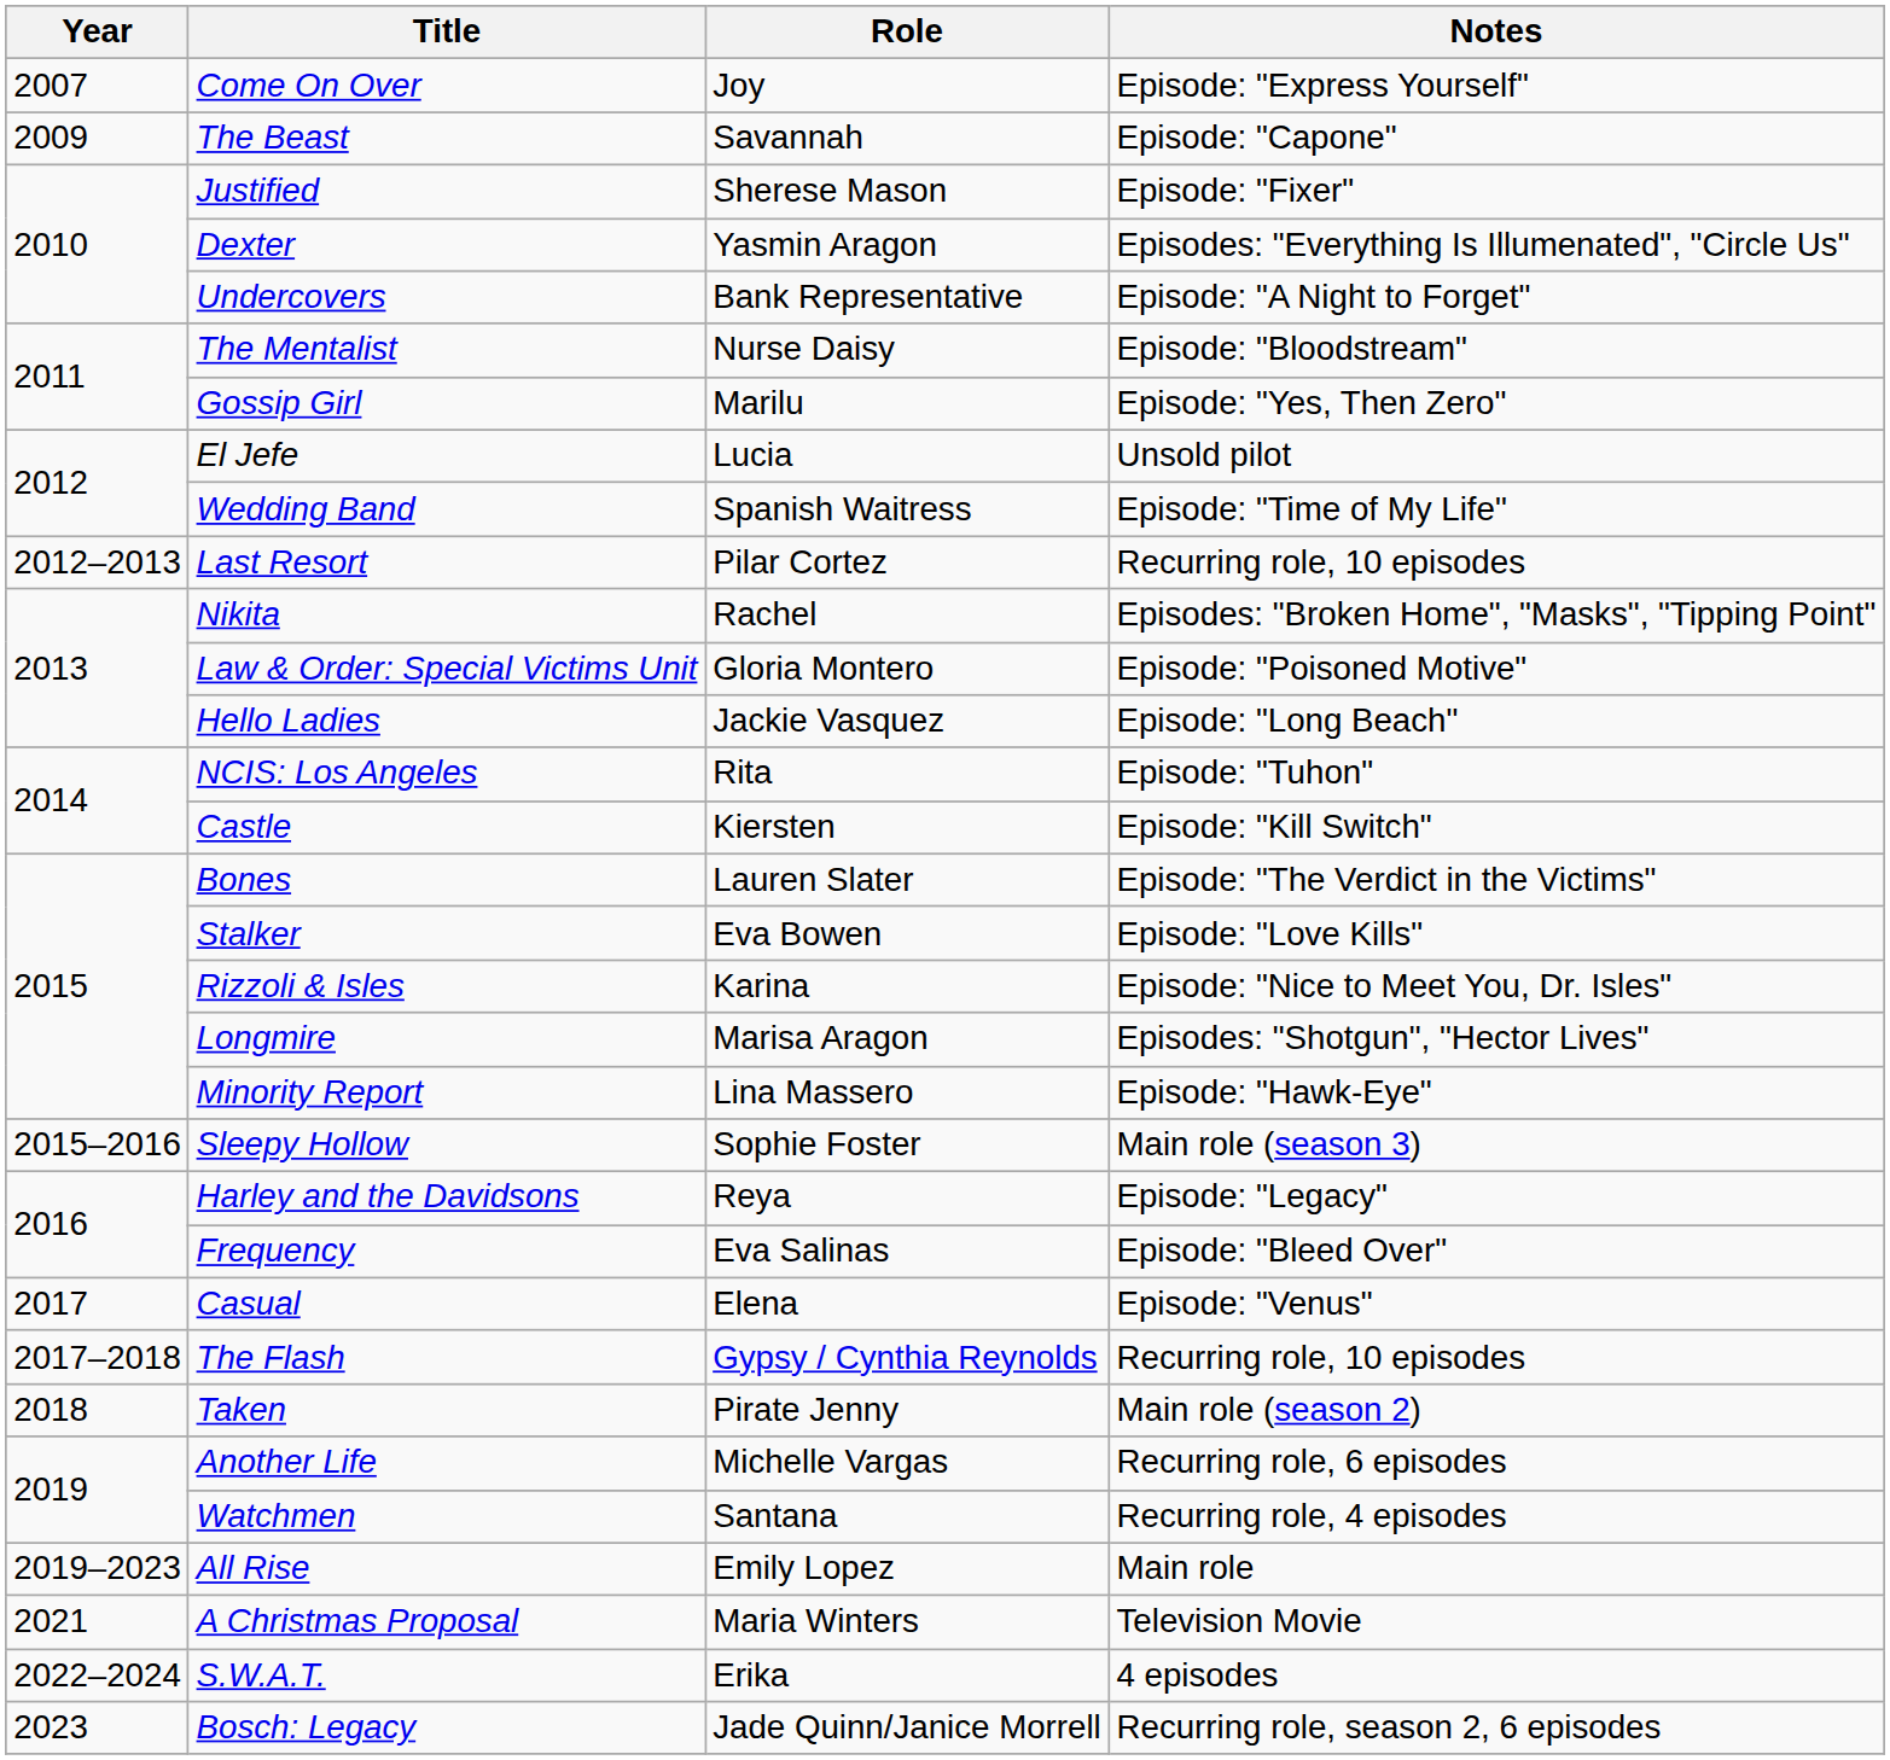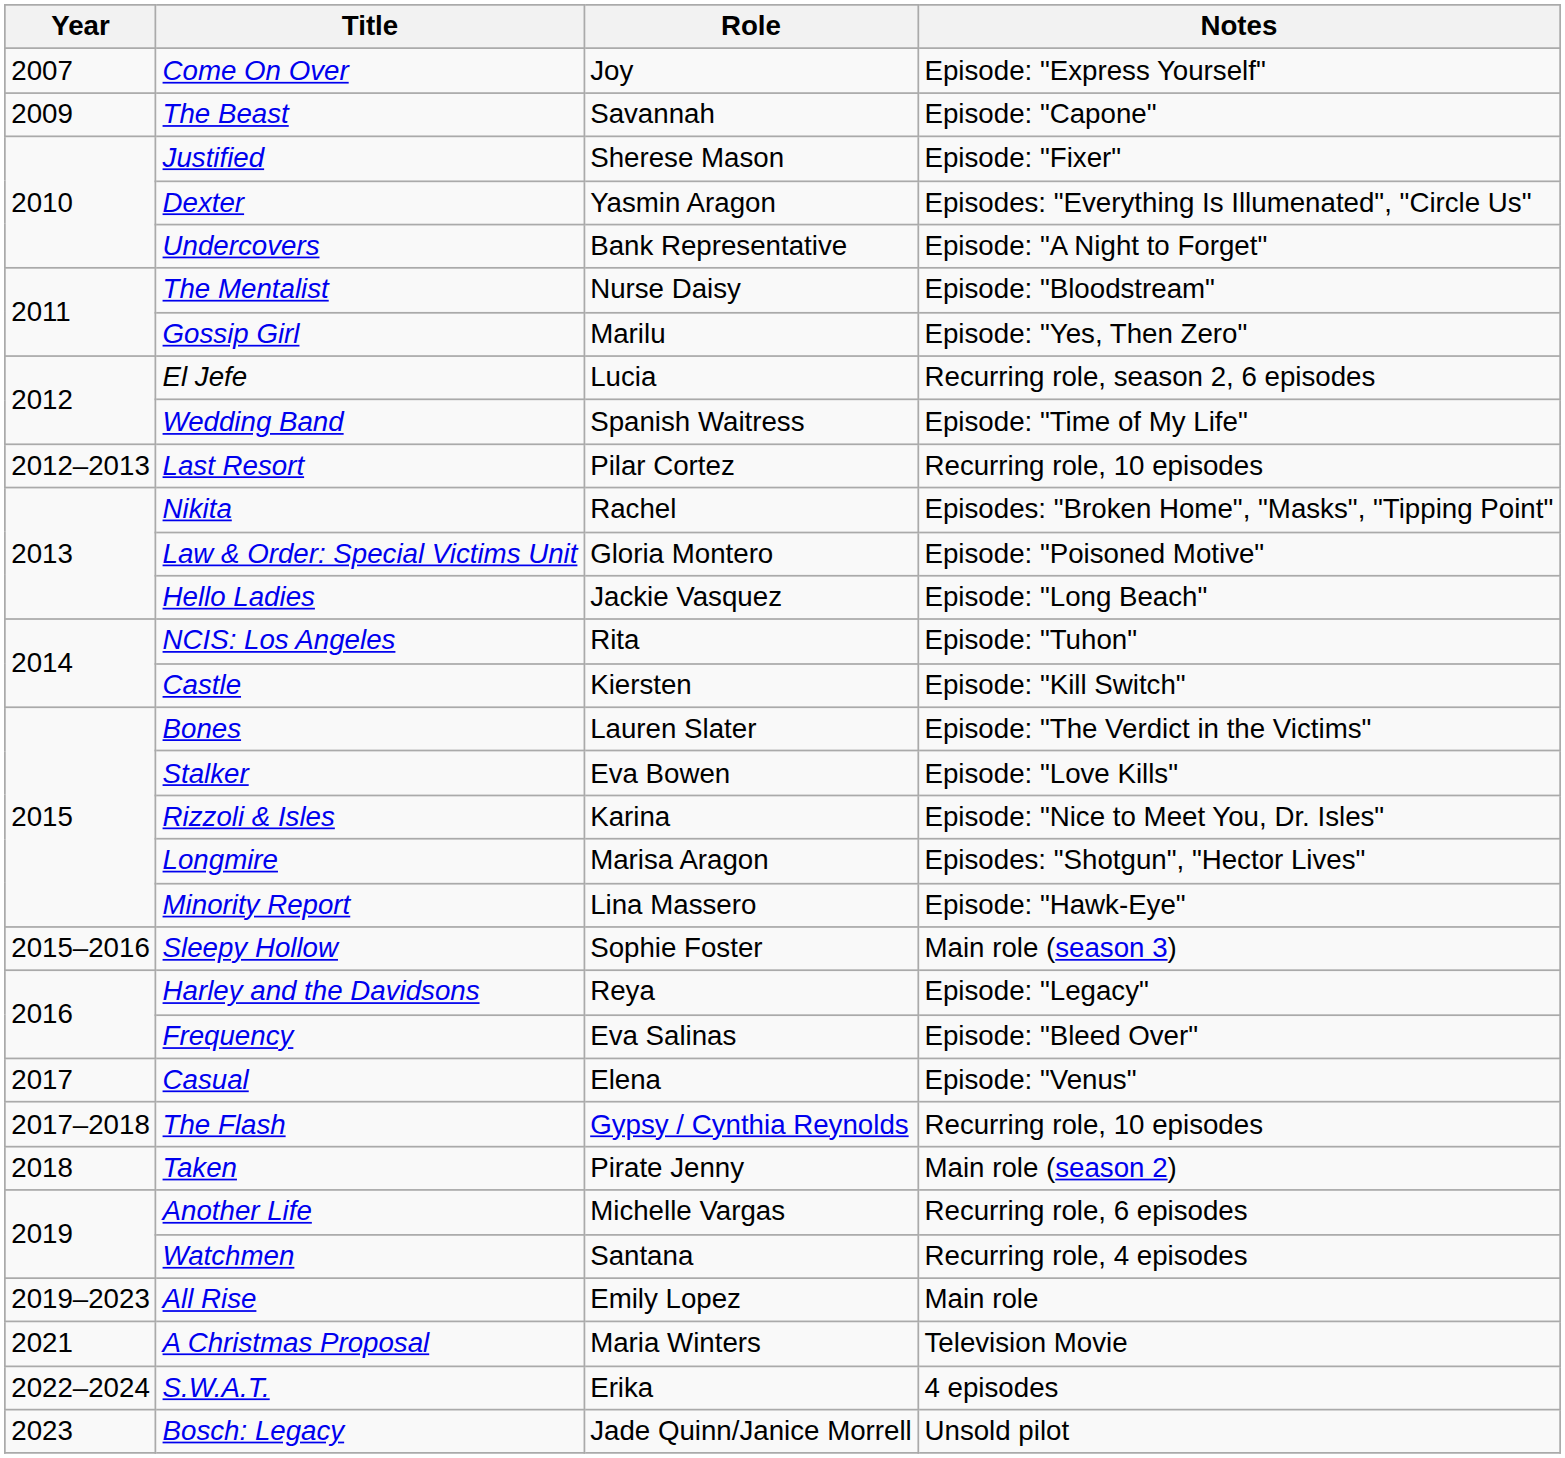 <table class="wikitable sortable">
 <tr>
 <th>Year</th>
 <th>Title</th>
 <th>Role</th>
 <th class="unsortable">Notes</th>
 </tr>
 <tr>
 <td>2007</td>
 <td><em><a href='#'>Come On Over</a></em></td>
 <td>Joy</td>
 <td>Episode: "Express Yourself"</td>
 </tr>
 <tr>
 <td>2009</td>
 <td><em><a href='#'>The Beast</a></em></td>
 <td>Savannah</td>
 <td>Episode: "Capone"</td>
 </tr>
 <tr>
 <td rowspan=3>2010</td>
 <td><em><a href='#'>Justified</a></em></td>
 <td>Sherese Mason</td>
 <td>Episode: "Fixer"</td>
 </tr>
 <tr>
 <td><em><a href='#'>Dexter</a></em></td>
 <td>Yasmin Aragon</td>
 <td>Episodes: "Everything Is Illumenated", "Circle Us"</td>
 </tr>
 <tr>
 <td><em><a href='#'>Undercovers</a></em></td>
 <td>Bank Representative</td>
 <td>Episode: "A Night to Forget"</td>
 </tr>
 <tr>
 <td rowspan=2>2011</td>
 <td><em><a href='#'>The Mentalist</a></em></td>
 <td>Nurse Daisy</td>
 <td>Episode: "Bloodstream"</td>
 </tr>
 <tr>
 <td><em><a href='#'>Gossip Girl</a></em></td>
 <td>Marilu</td>
 <td>Episode: "Yes, Then Zero"</td>
 </tr>
 <tr>
 <td rowspan=2>2012</td>
 <td><em>El Jefe</em></td>
 <td>Lucia</td>
-<td>Unsold pilot</td>
+<td>Recurring role, season 2, 6 episodes</td>
 </tr>
 <tr>
 <td><em><a href='#'>Wedding Band</a></em></td>
 <td>Spanish Waitress</td>
 <td>Episode: "Time of My Life"</td>
 </tr>
 <tr>
 <td>2012–2013</td>
 <td><em><a href='#'>Last Resort</a></em></td>
 <td>Pilar Cortez</td>
 <td>Recurring role, 10 episodes</td>
 </tr>
 <tr>
 <td rowspan=3>2013</td>
 <td><em><a href='#'>Nikita</a></em></td>
 <td>Rachel</td>
 <td>Episodes: "Broken Home", "Masks", "Tipping Point"</td>
 </tr>
 <tr>
 <td><em><a href='#'>Law & Order: Special Victims Unit</a></em></td>
 <td>Gloria Montero</td>
 <td>Episode: "Poisoned Motive"</td>
 </tr>
 <tr>
 <td><em><a href='#'>Hello Ladies</a></em></td>
 <td>Jackie Vasquez</td>
 <td>Episode: "Long Beach"</td>
 </tr>
 <tr>
 <td rowspan=2>2014</td>
 <td><em><a href='#'>NCIS: Los Angeles</a></em></td>
 <td>Rita</td>
 <td>Episode: "Tuhon"</td>
 </tr>
 <tr>
 <td><em><a href='#'>Castle</a></em></td>
 <td>Kiersten</td>
 <td>Episode: "Kill Switch"</td>
 </tr>
 <tr>
 <td rowspan=5>2015</td>
 <td><em><a href='#'>Bones</a></em></td>
 <td>Lauren Slater</td>
 <td>Episode: "The Verdict in the Victims"</td>
 </tr>
 <tr>
 <td><em><a href='#'>Stalker</a></em></td>
 <td>Eva Bowen</td>
 <td>Episode: "Love Kills"</td>
 </tr>
 <tr>
 <td><em><a href='#'>Rizzoli & Isles</a></em></td>
 <td>Karina</td>
 <td>Episode: "Nice to Meet You, Dr. Isles"</td>
 </tr>
 <tr>
 <td><em><a href='#'>Longmire</a></em></td>
 <td>Marisa Aragon</td>
 <td>Episodes: "Shotgun", "Hector Lives"</td>
 </tr>
 <tr>
 <td><em><a href='#'>Minority Report</a></em></td>
 <td>Lina Massero</td>
 <td>Episode: "Hawk-Eye"</td>
 </tr>
 <tr>
 <td>2015–2016</td>
 <td><em><a href='#'>Sleepy Hollow</a></em></td>
 <td>Sophie Foster</td>
 <td>Main role (<a href='#'>season 3</a>)</td>
 </tr>
 <tr>
 <td rowspan=2>2016</td>
 <td><em><a href='#'>Harley and the Davidsons</a></em></td>
 <td>Reya</td>
 <td>Episode: "Legacy"</td>
 </tr>
 <tr>
 <td><em><a href='#'>Frequency</a></em></td>
 <td>Eva Salinas</td>
 <td>Episode: "Bleed Over"</td>
 </tr>
 <tr>
 <td>2017</td>
 <td><em><a href='#'>Casual</a></em></td>
 <td>Elena</td>
 <td>Episode: "Venus"</td>
 </tr>
 <tr>
 <td>2017–2018</td>
 <td><em><a href='#'>The Flash</a></em></td>
 <td><a href='#'>Gypsy / Cynthia Reynolds</a></td>
 <td>Recurring role, 10 episodes</td>
 </tr>
 <tr>
 <td>2018</td>
 <td><em><a href='#'>Taken</a></em></td>
 <td>Pirate Jenny</td>
 <td>Main role (<a href='#'>season 2</a>)</td>
 </tr>
 <tr>
 <td rowspan=2>2019</td>
 <td><em><a href='#'>Another Life</a></em></td>
 <td>Michelle Vargas</td>
 <td>Recurring role, 6 episodes</td>
 </tr>
 <tr>
 <td><em><a href='#'>Watchmen</a></em></td>
 <td>Santana</td>
 <td>Recurring role, 4 episodes</td>
 </tr>
 <tr>
 <td>2019–2023</td>
 <td><em><a href='#'>All Rise</a></em></td>
 <td>Emily Lopez</td>
 <td>Main role</td>
 </tr>
 <tr>
 <td>2021</td>
 <td><em><a href='#'>A Christmas Proposal</a></em></td>
 <td>Maria Winters</td>
 <td>Television Movie</td>
 </tr>
 <tr>
 <td>2022–2024</td>
 <td><em><a href='#'>S.W.A.T.</a></em></td>
 <td>Erika</td>
 <td>4 episodes</td>
 </tr>
 <tr>
 <td>2023</td>
 <td><em><a href='#'>Bosch: Legacy</a></em></td>
 <td>Jade Quinn/Janice Morrell</td>
-<td>Recurring role, season 2, 6 episodes</td>
+<td>Unsold pilot</td>
 </tr>
 </table>
